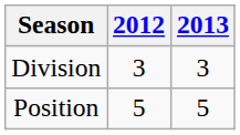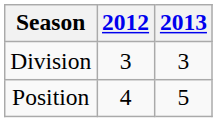 <table class="wikitable" style="text-align: Center;">
 <tr>
 <th>Season</th>
 <th><a href='#'>2012</a></th>
 <th><a href='#'>2013</a></th>
 </tr>
 <tr>
 <td>Division</td>
 <td>3</td>
 <td>3</td>
 </tr>
 <tr>
 <td>Position</td>
-<td>5</td>
+<td>4</td>
 <td>5</td>
 </tr>
 </table>
